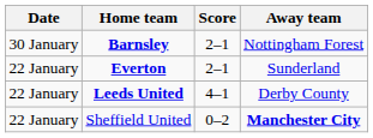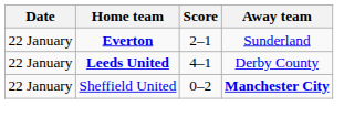 <table class="wikitable" style="text-align: center">
 <tr>
 <th>Date</th>
 <th>Home team</th>
 <th>Score</th>
 <th>Away team</th>
-</tr>
-<tr>
-<td>30 January</td>
-<td><strong><a href='#'>Barnsley</a></strong></td>
-<td>2–1</td>
-<td><a href='#'>Nottingham Forest</a></td>
 </tr>
 <tr>
 <td>22 January</td>
 <td><strong><a href='#'>Everton</a></strong></td>
 <td>2–1</td>
 <td><a href='#'>Sunderland</a></td>
 </tr>
 <tr>
 <td>22 January</td>
 <td><strong><a href='#'>Leeds United</a></strong></td>
 <td>4–1</td>
 <td><a href='#'>Derby County</a></td>
 </tr>
 <tr>
 <td>22 January</td>
 <td><a href='#'>Sheffield United</a></td>
 <td>0–2</td>
 <td><strong><a href='#'>Manchester City</a></strong></td>
 </tr>
 </table>
